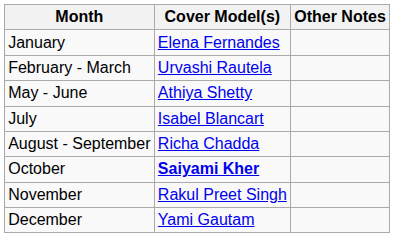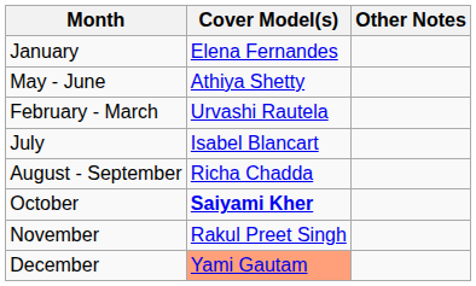 <table class="wikitable">
 <tr style="background:#ccc; text-align:center;">
 <th>Month</th>
 <th>Cover Model(s)</th>
 <th>Other Notes</th>
 </tr>
 <tr>
 <td>January</td>
 <td><a href='#'>Elena Fernandes</a></td>
 <td></td>
 </tr>
 <tr>
-<td>February - March</td>
-<td><a href='#'>Urvashi Rautela</a></td>
+<td>May - June</td>
+<td><a href='#'>Athiya Shetty</a></td>
 <td></td>
 </tr>
 <tr>
-<td>May - June</td>
-<td><a href='#'>Athiya Shetty</a></td>
+<td>February - March</td>
+<td><a href='#'>Urvashi Rautela</a></td>
 <td></td>
 </tr>
 <tr>
 <td>July</td>
 <td><a href='#'>Isabel Blancart</a></td>
 <td></td>
 </tr>
 <tr>
 <td>August - September</td>
 <td><a href='#'>Richa Chadda</a></td>
 <td></td>
 </tr>
 <tr>
 <td>October</td>
 <td><strong><a href='#'>Saiyami Kher</a></strong></td>
 <td></td>
 </tr>
 <tr>
 <td>November</td>
 <td><a href='#'>Rakul Preet Singh</a></td>
 <td></td>
 </tr>
 <tr>
 <td>December</td>
-<td><a href='#'>Yami Gautam</a></td>
+<td style="background: lightsalmon;"><a href='#'>Yami Gautam</a></td>
 <td></td>
 </tr>
 </table>
